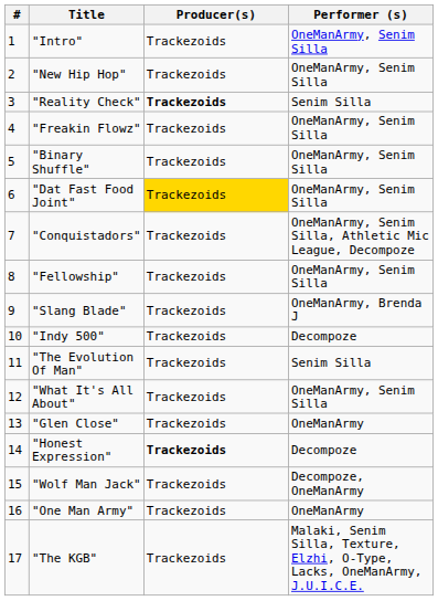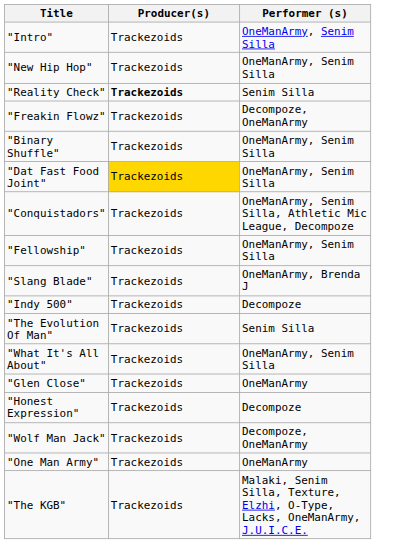 <table class="wikitable">
 <tr>
-<th align="center" width="20">#</th>
 <th align="center" width="15">Title</th>
 <th align="center" width="150">Producer(s)</th>
 <th align="center" width="150">Performer (s)</th>
 </tr>
 <tr>
-<td>1</td>
 <td>"Intro"</td>
 <td>Trackezoids</td>
 <td><a href='#'>OneManArmy</a>, <a href='#'>Senim Silla</a></td>
 </tr>
 <tr>
-<td>2</td>
 <td>"New Hip Hop"</td>
 <td>Trackezoids</td>
 <td>OneManArmy, Senim Silla</td>
 </tr>
 <tr>
-<td>3</td>
 <td>"Reality Check"</td>
 <td><strong>Trackezoids</strong></td>
 <td>Senim Silla</td>
 </tr>
 <tr>
-<td>4</td>
 <td>"Freakin Flowz"</td>
 <td>Trackezoids</td>
-<td>OneManArmy, Senim Silla</td>
+<td>Decompoze, OneManArmy</td>
 </tr>
 <tr>
-<td>5</td>
 <td>"Binary Shuffle"</td>
 <td>Trackezoids</td>
 <td>OneManArmy, Senim Silla</td>
 </tr>
 <tr>
-<td>6</td>
 <td>"Dat Fast Food Joint"</td>
 <td style="background: gold;">Trackezoids</td>
 <td>OneManArmy, Senim Silla</td>
 </tr>
 <tr>
-<td>7</td>
 <td>"Conquistadors"</td>
 <td>Trackezoids</td>
 <td>OneManArmy, Senim Silla, Athletic Mic League, Decompoze</td>
 </tr>
 <tr>
-<td>8</td>
 <td>"Fellowship"</td>
 <td>Trackezoids</td>
 <td>OneManArmy, Senim Silla</td>
 </tr>
 <tr>
-<td>9</td>
 <td>"Slang Blade"</td>
 <td>Trackezoids</td>
 <td>OneManArmy, Brenda J</td>
 </tr>
 <tr>
-<td>10</td>
 <td>"Indy 500"</td>
 <td>Trackezoids</td>
 <td>Decompoze</td>
 </tr>
 <tr>
-<td>11</td>
 <td>"The Evolution Of Man"</td>
 <td>Trackezoids</td>
 <td>Senim Silla</td>
 </tr>
 <tr>
-<td>12</td>
 <td>"What It's All About"</td>
 <td>Trackezoids</td>
 <td>OneManArmy, Senim Silla</td>
 </tr>
 <tr>
-<td>13</td>
 <td>"Glen Close"</td>
 <td>Trackezoids</td>
 <td>OneManArmy</td>
 </tr>
 <tr>
-<td>14</td>
 <td>"Honest Expression"</td>
-<td><strong>Trackezoids</strong></td>
+<td>Trackezoids</td>
 <td>Decompoze</td>
 </tr>
 <tr>
-<td>15</td>
 <td>"Wolf Man Jack"</td>
 <td>Trackezoids</td>
 <td>Decompoze, OneManArmy</td>
 </tr>
 <tr>
-<td>16</td>
 <td>"One Man Army"</td>
 <td>Trackezoids</td>
 <td>OneManArmy</td>
 </tr>
 <tr>
-<td>17</td>
 <td>"The KGB"</td>
 <td>Trackezoids</td>
 <td>Malaki, Senim Silla, Texture, <a href='#'>Elzhi</a>, O-Type, Lacks, OneManArmy, <a href='#'>J.U.I.C.E.</a></td>
 </tr>
 </table>
